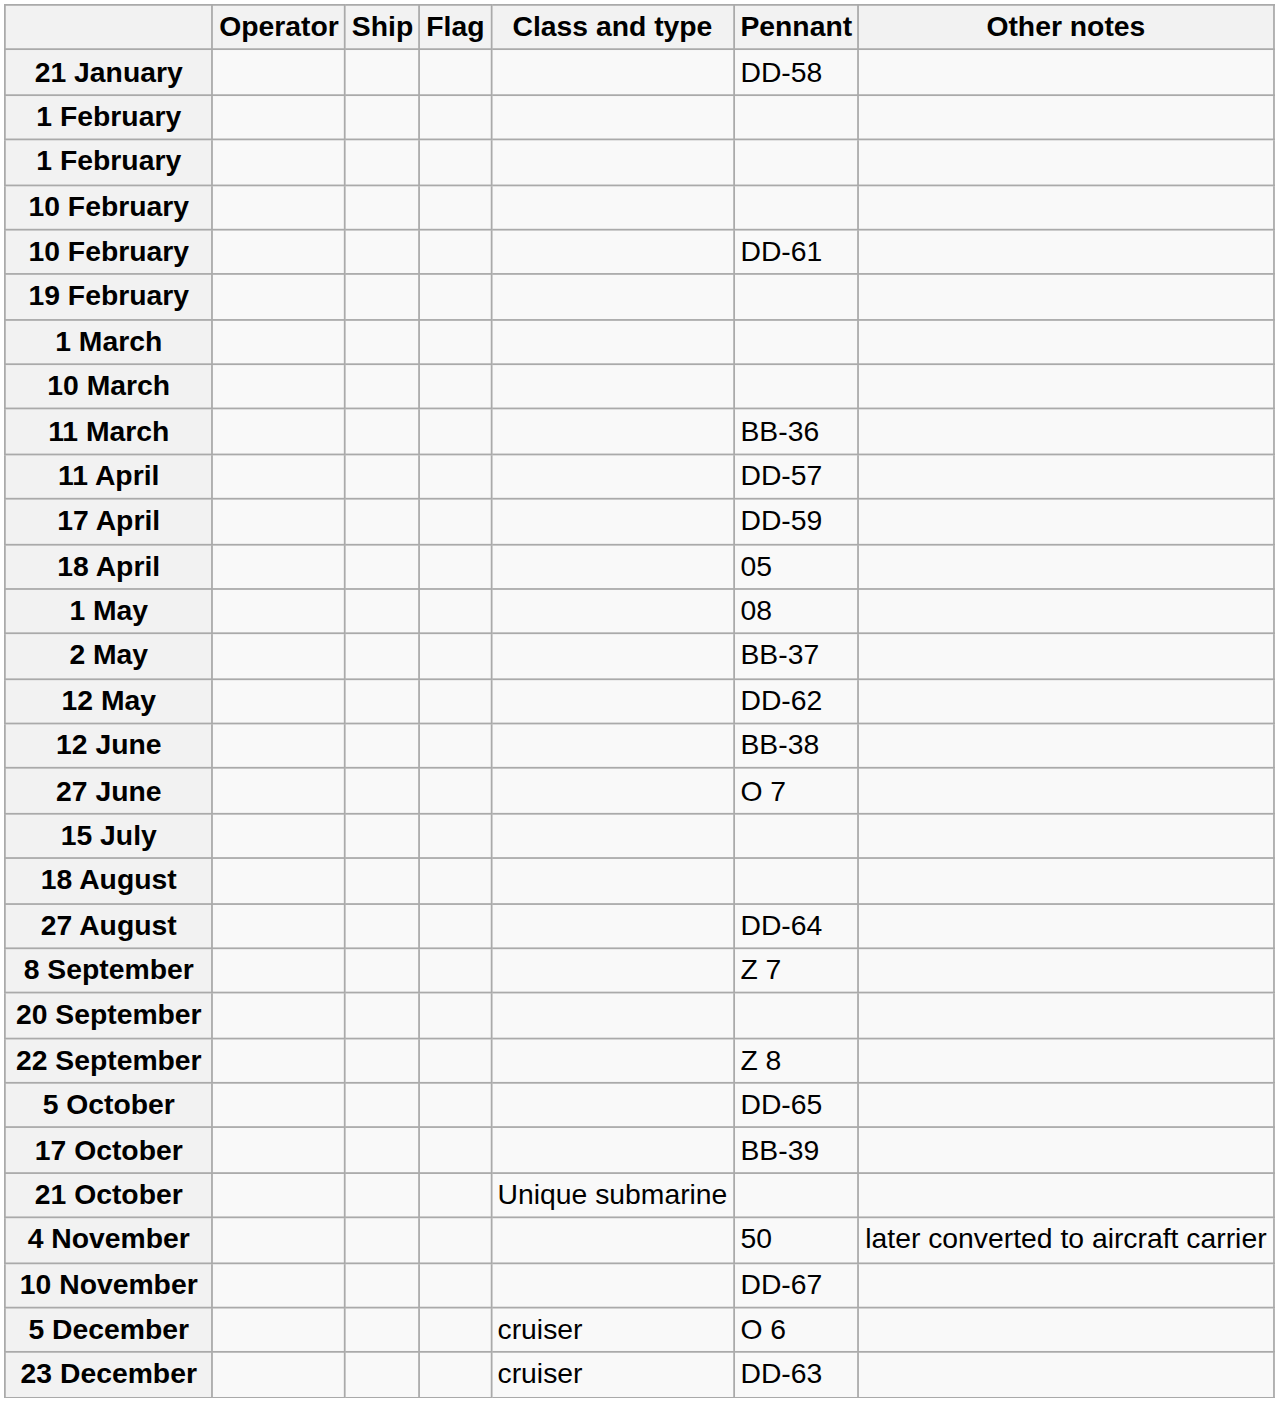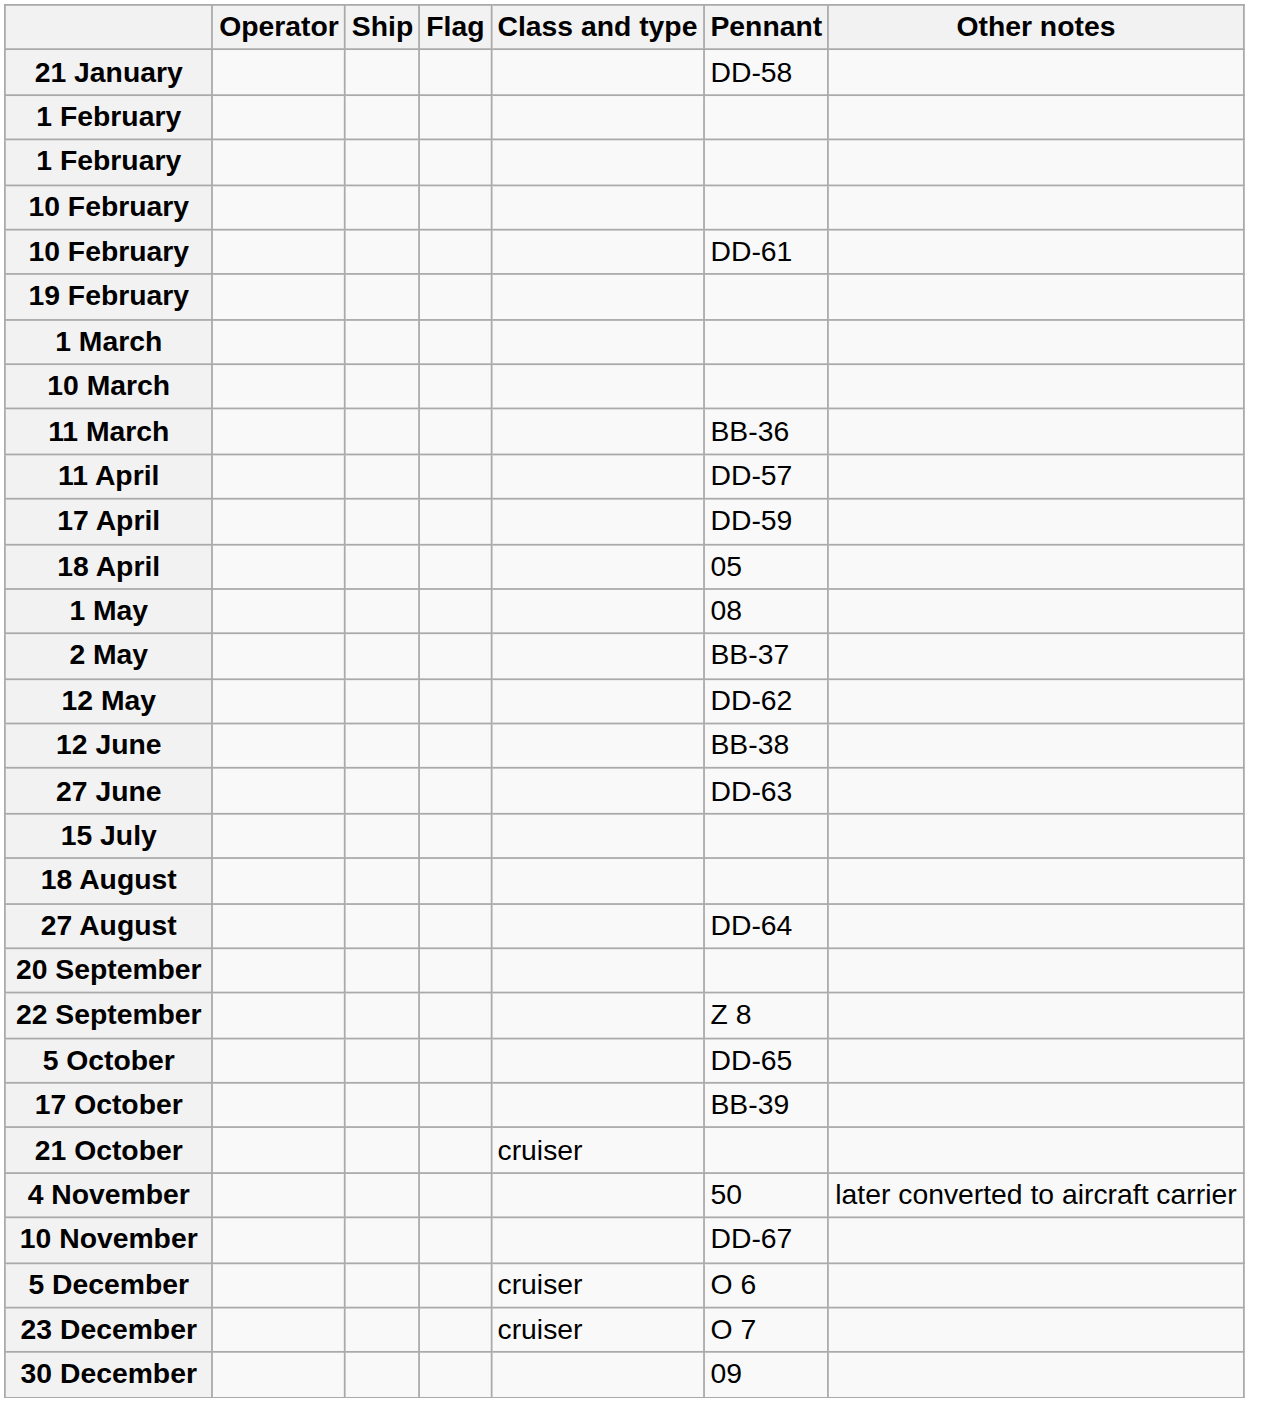 <table class="wikitable">
 <tr>
 <th width="110"></th>
 <th>Operator</th>
 <th>Ship</th>
 <th>Flag</th>
 <th>Class and type</th>
 <th>Pennant</th>
 <th>Other notes</th>
 </tr>
 <tr ---->
 <th>21 January</th>
 <td></td>
 <td><strong></strong></td>
 <td></td>
 <td></td>
 <td>DD-58</td>
 <td></td>
 </tr>
 <tr ---->
 <th>1 February</th>
 <td></td>
 <td><strong></strong></td>
 <td></td>
 <td></td>
 <td></td>
 <td></td>
 </tr>
 <tr ---->
 <th>1 February</th>
 <td></td>
 <td><strong></strong></td>
 <td></td>
 <td></td>
 <td></td>
 <td></td>
 </tr>
 <tr>
 <th>10 February</th>
 <td></td>
 <td><strong></strong></td>
 <td></td>
 <td></td>
 <td></td>
 <td></td>
 </tr>
 <tr ---->
 <th>10 February</th>
 <td></td>
 <td><strong></strong></td>
 <td></td>
 <td></td>
 <td>DD-61</td>
 <td></td>
 </tr>
 <tr ---->
 <th>19 February</th>
 <td></td>
 <td><strong></strong></td>
 <td></td>
 <td></td>
 <td></td>
 <td></td>
 </tr>
 <tr>
 <th>1 March</th>
 <td></td>
 <td><strong></strong></td>
 <td></td>
 <td></td>
 <td></td>
 <td></td>
 </tr>
 <tr>
 <th>10 March</th>
 <td></td>
 <td><strong></strong></td>
 <td></td>
 <td></td>
 <td></td>
 <td></td>
 </tr>
 <tr ---->
 <th>11 March</th>
 <td></td>
 <td><strong></strong></td>
 <td></td>
 <td></td>
 <td>BB-36</td>
 <td></td>
 </tr>
 <tr ---->
 <th>11 April</th>
 <td></td>
 <td><strong></strong></td>
 <td></td>
 <td></td>
 <td>DD-57</td>
 <td></td>
 </tr>
 <tr ---->
 <th>17 April</th>
 <td></td>
 <td><strong></strong></td>
 <td></td>
 <td></td>
 <td>DD-59</td>
 <td></td>
 </tr>
 <tr ---->
 <th>18 April</th>
 <td></td>
 <td><strong></strong></td>
 <td></td>
 <td></td>
 <td>05</td>
 <td></td>
 </tr>
 <tr ---->
 <th>1 May</th>
 <td></td>
 <td><strong></strong></td>
 <td></td>
 <td></td>
 <td>08</td>
 <td></td>
 </tr>
 <tr ---->
 <th>2 May</th>
 <td></td>
 <td><strong></strong></td>
 <td></td>
 <td></td>
 <td>BB-37</td>
 <td></td>
 </tr>
 <tr ---->
 <th>12 May</th>
 <td></td>
 <td><strong></strong></td>
 <td></td>
 <td></td>
 <td>DD-62</td>
 <td></td>
 </tr>
 <tr ---->
 <th>12 June</th>
 <td></td>
 <td><strong></strong></td>
 <td></td>
 <td></td>
 <td>BB-38</td>
 <td></td>
 </tr>
 <tr ---->
 <th>27 June</th>
 <td></td>
 <td><strong></strong></td>
 <td></td>
 <td></td>
-<td>O 7</td>
+<td>DD-63</td>
 <td></td>
 </tr>
 <tr>
 <th>15 July</th>
 <td></td>
 <td><strong></strong></td>
 <td></td>
 <td></td>
 <td></td>
 <td></td>
 </tr>
 <tr ---->
 <th>18 August</th>
 <td></td>
 <td><strong></strong></td>
 <td></td>
 <td></td>
 <td></td>
 <td></td>
 </tr>
 <tr ---->
 <th>27 August</th>
 <td></td>
 <td><strong></strong></td>
 <td></td>
 <td></td>
 <td>DD-64</td>
-<td></td>
-</tr>
-<tr ---->
-<th>8 September</th>
-<td></td>
-<td><strong></strong></td>
-<td></td>
-<td></td>
-<td>Z 7</td>
 <td></td>
 </tr>
 <tr ---->
 <th>20 September</th>
 <td></td>
 <td><strong></strong></td>
 <td></td>
 <td></td>
 <td></td>
 <td></td>
 </tr>
 <tr ---->
 <th>22 September</th>
 <td></td>
 <td><strong></strong></td>
 <td></td>
 <td></td>
 <td>Z 8</td>
 <td></td>
 </tr>
 <tr ---->
 <th>5 October</th>
 <td></td>
 <td><strong></strong></td>
 <td></td>
 <td></td>
 <td>DD-65</td>
 <td></td>
 </tr>
 <tr ---->
 <th>17 October</th>
 <td></td>
 <td><strong></strong></td>
 <td></td>
 <td></td>
 <td>BB-39</td>
 <td></td>
 </tr>
 <tr ---->
 <th>21 October</th>
 <td></td>
 <td><strong></strong></td>
 <td></td>
-<td>Unique submarine</td>
+<td> cruiser</td>
 <td></td>
 <td></td>
 </tr>
 <tr ---->
 <th>4 November</th>
 <td></td>
 <td><strong></strong></td>
 <td></td>
 <td></td>
 <td>50</td>
 <td>later converted to aircraft carrier</td>
 </tr>
 <tr ---->
 <th>10 November</th>
 <td></td>
 <td><strong></strong></td>
 <td></td>
 <td></td>
 <td>DD-67</td>
 <td></td>
 </tr>
 <tr ---->
 <th>5 December</th>
 <td></td>
 <td><strong></strong></td>
 <td></td>
 <td> cruiser</td>
 <td>O 6</td>
 <td></td>
 </tr>
 <tr ---->
 <th>23 December</th>
 <td></td>
 <td><strong></strong></td>
 <td></td>
 <td> cruiser</td>
-<td>DD-63</td>
+<td>O 7</td>
+<td></td>
+</tr>
+<tr ---->
+<th>30 December</th>
+<td></td>
+<td><strong></strong></td>
+<td></td>
+<td></td>
+<td>09</td>
 <td></td>
 </tr>
 </table>
